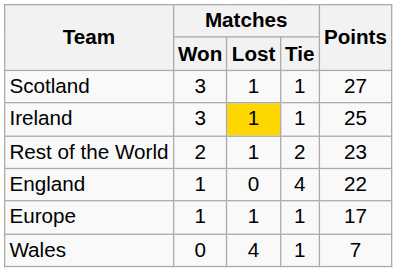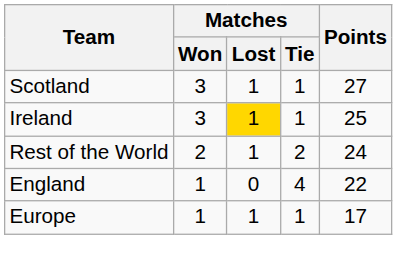 <table class="wikitable" style="text-align:center">
 <tr>
 <th rowspan=2>Team</th>
 <th colspan=3>Matches</th>
 <th rowspan=2>Points</th>
 </tr>
 <tr>
 <th>Won</th>
 <th>Lost</th>
 <th>Tie</th>
 </tr>
 <tr>
 <td align=left> Scotland</td>
 <td>3</td>
 <td>1</td>
 <td>1</td>
 <td>27</td>
 </tr>
 <tr>
 <td align=left> Ireland</td>
 <td>3</td>
 <td style="background: gold;">1</td>
 <td>1</td>
 <td>25</td>
 </tr>
 <tr>
 <td align=left>Rest of the World</td>
 <td>2</td>
 <td>1</td>
 <td>2</td>
-<td>23</td>
+<td>24</td>
 </tr>
 <tr>
 <td align=left> England</td>
 <td>1</td>
 <td>0</td>
 <td>4</td>
 <td>22</td>
 </tr>
 <tr>
 <td align=left> Europe</td>
 <td>1</td>
 <td>1</td>
 <td>1</td>
 <td>17</td>
 </tr>
-<tr>
-<td align=left> Wales</td>
-<td>0</td>
-<td>4</td>
-<td>1</td>
-<td>7</td>
-</tr>
 </table>
